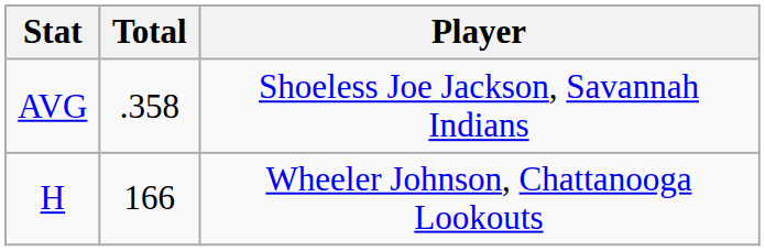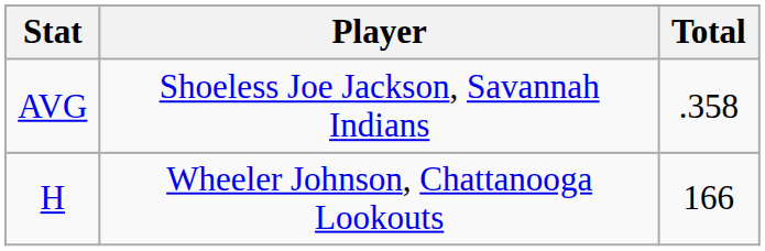 <table class="wikitable" width="40%" style="text-align:center;">
 <tr>
 <th width="5%">Stat</th>
+<th width="60%">Player</th>
 <th width="5%">Total</th>
-<th width="60%">Player</th>
 </tr>
 <tr>
 <td><a href='#'>AVG</a></td>
+<td><a href='#'>Shoeless Joe Jackson</a>, <a href='#'>Savannah Indians</a></td>
 <td>.358</td>
-<td><a href='#'>Shoeless Joe Jackson</a>, <a href='#'>Savannah Indians</a></td>
 </tr>
 <tr>
 <td><a href='#'>H</a></td>
+<td><a href='#'>Wheeler Johnson</a>, <a href='#'>Chattanooga Lookouts</a></td>
 <td>166</td>
-<td><a href='#'>Wheeler Johnson</a>, <a href='#'>Chattanooga Lookouts</a></td>
 </tr>
 </table>
